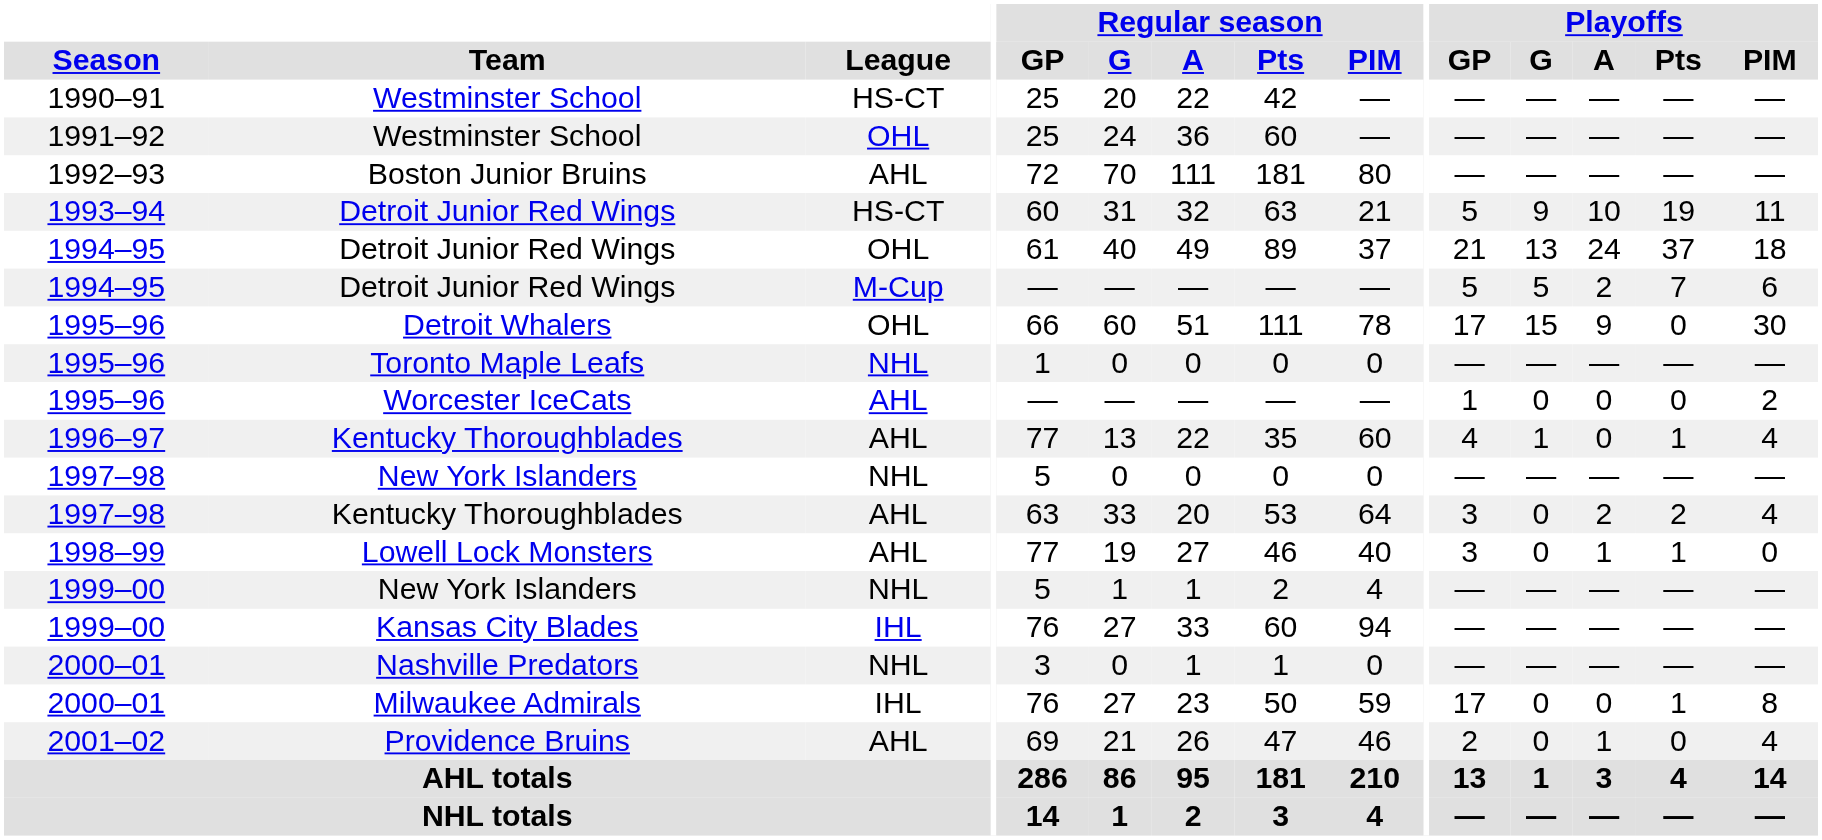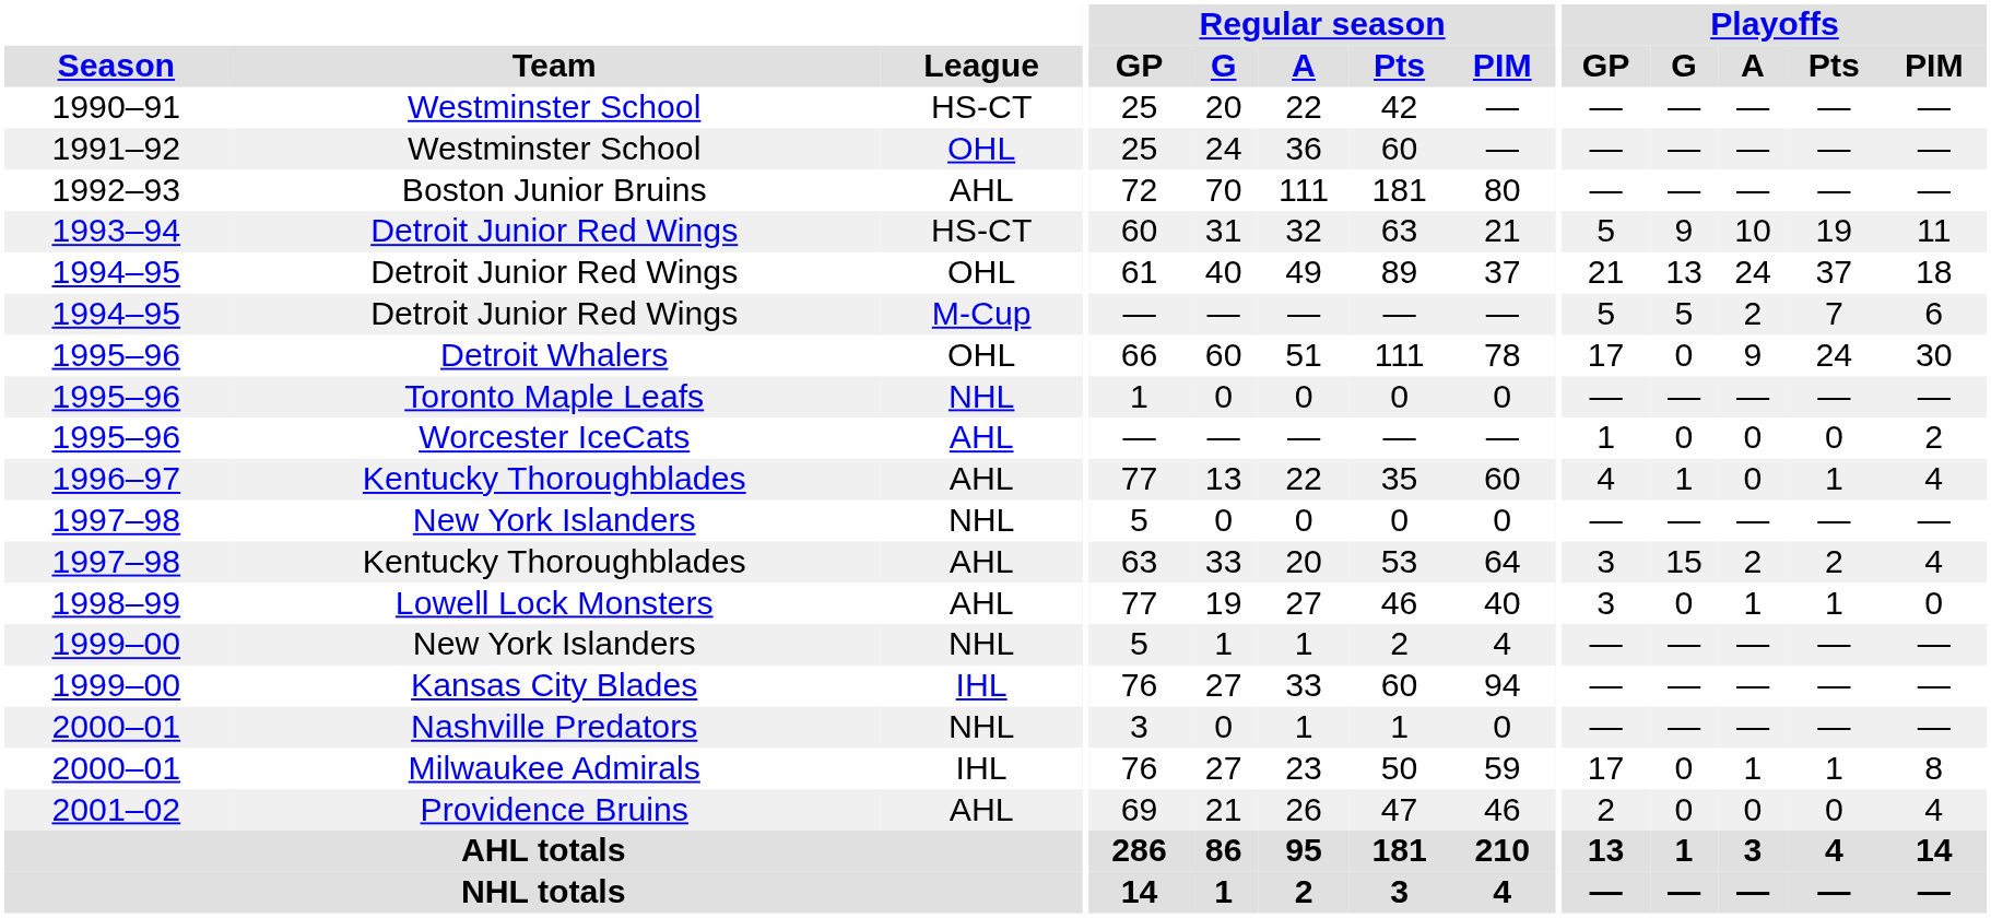 <table border="0" cellpadding="1" cellspacing="0" style="text-align:center; width:60em">
 <tr bgcolor="#e0e0e0">
 <th colspan="3" bgcolor="#ffffff"></th>
 <th rowspan="100" bgcolor="#ffffff"></th>
 <th colspan="5"><a href='#'>Regular season</a></th>
 <th rowspan="100" bgcolor="#ffffff"></th>
 <th colspan="5"><a href='#'>Playoffs</a></th>
 </tr>
 <tr bgcolor="#e0e0e0">
 <th><a href='#'>Season</a></th>
 <th>Team</th>
 <th>League</th>
 <th>GP</th>
 <th><a href='#'>G</a></th>
 <th><a href='#'>A</a></th>
 <th><a href='#'>Pts</a></th>
 <th><a href='#'>PIM</a></th>
 <th>GP</th>
 <th>G</th>
 <th>A</th>
 <th>Pts</th>
 <th>PIM</th>
 </tr>
 <tr>
 <td>1990–91</td>
 <td><a href='#'>Westminster School</a></td>
 <td>HS-CT</td>
 <td>25</td>
 <td>20</td>
 <td>22</td>
 <td>42</td>
 <td>—</td>
 <td>—</td>
 <td>—</td>
 <td>—</td>
 <td>—</td>
 <td>—</td>
 </tr>
 <tr bgcolor="#f0f0f0">
 <td>1991–92</td>
 <td>Westminster School</td>
 <td><a href='#'>OHL</a></td>
 <td>25</td>
 <td>24</td>
 <td>36</td>
 <td>60</td>
 <td>—</td>
 <td>—</td>
 <td>—</td>
 <td>—</td>
 <td>—</td>
 <td>—</td>
 </tr>
 <tr>
 <td>1992–93</td>
 <td>Boston Junior Bruins</td>
 <td>AHL</td>
 <td>72</td>
 <td>70</td>
 <td>111</td>
 <td>181</td>
 <td>80</td>
 <td>—</td>
 <td>—</td>
 <td>—</td>
 <td>—</td>
 <td>—</td>
 </tr>
 <tr bgcolor="#f0f0f0">
 <td><a href='#'>1993–94</a></td>
 <td><a href='#'>Detroit Junior Red Wings</a></td>
 <td>HS-CT</td>
 <td>60</td>
 <td>31</td>
 <td>32</td>
 <td>63</td>
 <td>21</td>
 <td>5</td>
 <td>9</td>
 <td>10</td>
 <td>19</td>
 <td>11</td>
 </tr>
 <tr>
 <td><a href='#'>1994–95</a></td>
 <td>Detroit Junior Red Wings</td>
 <td>OHL</td>
 <td>61</td>
 <td>40</td>
 <td>49</td>
 <td>89</td>
 <td>37</td>
 <td>21</td>
 <td>13</td>
 <td>24</td>
 <td>37</td>
 <td>18</td>
 </tr>
 <tr bgcolor="#f0f0f0">
 <td><a href='#'>1994–95</a></td>
 <td>Detroit Junior Red Wings</td>
 <td><a href='#'>M-Cup</a></td>
 <td>—</td>
 <td>—</td>
 <td>—</td>
 <td>—</td>
 <td>—</td>
 <td>5</td>
 <td>5</td>
 <td>2</td>
 <td>7</td>
 <td>6</td>
 </tr>
 <tr>
 <td><a href='#'>1995–96</a></td>
 <td><a href='#'>Detroit Whalers</a></td>
 <td>OHL</td>
 <td>66</td>
 <td>60</td>
 <td>51</td>
 <td>111</td>
 <td>78</td>
 <td>17</td>
-<td>15</td>
+<td>0</td>
 <td>9</td>
-<td>0</td>
+<td>24</td>
 <td>30</td>
 </tr>
 <tr bgcolor="#f0f0f0">
 <td><a href='#'>1995–96</a></td>
 <td><a href='#'>Toronto Maple Leafs</a></td>
 <td><a href='#'>NHL</a></td>
 <td>1</td>
 <td>0</td>
 <td>0</td>
 <td>0</td>
 <td>0</td>
 <td>—</td>
 <td>—</td>
 <td>—</td>
 <td>—</td>
 <td>—</td>
 </tr>
 <tr>
 <td><a href='#'>1995–96</a></td>
 <td><a href='#'>Worcester IceCats</a></td>
 <td><a href='#'>AHL</a></td>
 <td>—</td>
 <td>—</td>
 <td>—</td>
 <td>—</td>
 <td>—</td>
 <td>1</td>
 <td>0</td>
 <td>0</td>
 <td>0</td>
 <td>2</td>
 </tr>
 <tr bgcolor="#f0f0f0">
 <td><a href='#'>1996–97</a></td>
 <td><a href='#'>Kentucky Thoroughblades</a></td>
 <td>AHL</td>
 <td>77</td>
 <td>13</td>
 <td>22</td>
 <td>35</td>
 <td>60</td>
 <td>4</td>
 <td>1</td>
 <td>0</td>
 <td>1</td>
 <td>4</td>
 </tr>
 <tr>
 <td><a href='#'>1997–98</a></td>
 <td><a href='#'>New York Islanders</a></td>
 <td>NHL</td>
 <td>5</td>
 <td>0</td>
 <td>0</td>
 <td>0</td>
 <td>0</td>
 <td>—</td>
 <td>—</td>
 <td>—</td>
 <td>—</td>
 <td>—</td>
 </tr>
 <tr bgcolor="#f0f0f0">
 <td><a href='#'>1997–98</a></td>
 <td>Kentucky Thoroughblades</td>
 <td>AHL</td>
 <td>63</td>
 <td>33</td>
 <td>20</td>
 <td>53</td>
 <td>64</td>
 <td>3</td>
-<td>0</td>
+<td>15</td>
 <td>2</td>
 <td>2</td>
 <td>4</td>
 </tr>
 <tr>
 <td><a href='#'>1998–99</a></td>
 <td><a href='#'>Lowell Lock Monsters</a></td>
 <td>AHL</td>
 <td>77</td>
 <td>19</td>
 <td>27</td>
 <td>46</td>
 <td>40</td>
 <td>3</td>
 <td>0</td>
 <td>1</td>
 <td>1</td>
 <td>0</td>
 </tr>
 <tr bgcolor="#f0f0f0">
 <td><a href='#'>1999–00</a></td>
 <td>New York Islanders</td>
 <td>NHL</td>
 <td>5</td>
 <td>1</td>
 <td>1</td>
 <td>2</td>
 <td>4</td>
 <td>—</td>
 <td>—</td>
 <td>—</td>
 <td>—</td>
 <td>—</td>
 </tr>
 <tr>
 <td><a href='#'>1999–00</a></td>
 <td><a href='#'>Kansas City Blades</a></td>
 <td><a href='#'>IHL</a></td>
 <td>76</td>
 <td>27</td>
 <td>33</td>
 <td>60</td>
 <td>94</td>
 <td>—</td>
 <td>—</td>
 <td>—</td>
 <td>—</td>
 <td>—</td>
 </tr>
 <tr bgcolor="#f0f0f0">
 <td><a href='#'>2000–01</a></td>
 <td><a href='#'>Nashville Predators</a></td>
 <td>NHL</td>
 <td>3</td>
 <td>0</td>
 <td>1</td>
 <td>1</td>
 <td>0</td>
 <td>—</td>
 <td>—</td>
 <td>—</td>
 <td>—</td>
 <td>—</td>
 </tr>
 <tr>
 <td><a href='#'>2000–01</a></td>
 <td><a href='#'>Milwaukee Admirals</a></td>
 <td>IHL</td>
 <td>76</td>
 <td>27</td>
 <td>23</td>
 <td>50</td>
 <td>59</td>
 <td>17</td>
 <td>0</td>
-<td>0</td>
+<td>1</td>
 <td>1</td>
 <td>8</td>
 </tr>
 <tr bgcolor="#f0f0f0">
 <td><a href='#'>2001–02</a></td>
 <td><a href='#'>Providence Bruins</a></td>
 <td>AHL</td>
 <td>69</td>
 <td>21</td>
 <td>26</td>
 <td>47</td>
 <td>46</td>
 <td>2</td>
 <td>0</td>
-<td>1</td>
+<td>0</td>
 <td>0</td>
 <td>4</td>
 </tr>
 <tr bgcolor="#e0e0e0">
 <th colspan="3">AHL totals</th>
 <th>286</th>
 <th>86</th>
 <th>95</th>
 <th>181</th>
 <th>210</th>
 <th>13</th>
 <th>1</th>
 <th>3</th>
 <th>4</th>
 <th>14</th>
 </tr>
 <tr bgcolor="#e0e0e0">
 <th colspan="3">NHL totals</th>
 <th>14</th>
 <th>1</th>
 <th>2</th>
 <th>3</th>
 <th>4</th>
 <th>—</th>
 <th>—</th>
 <th>—</th>
 <th>—</th>
 <th>—</th>
 </tr>
 </table>
